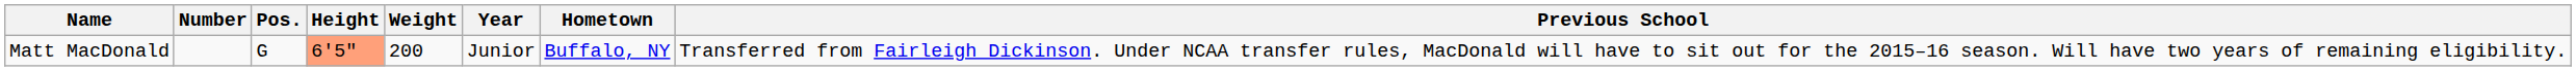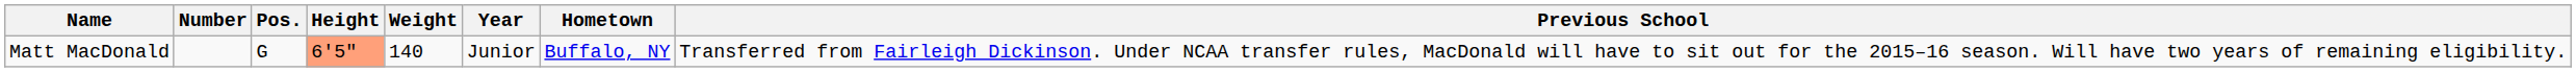 <table class="wikitable sortable" border="1">
 <tr>
 <th>Name</th>
 <th>Number</th>
 <th>Pos.</th>
 <th>Height</th>
 <th>Weight</th>
 <th>Year</th>
 <th>Hometown</th>
 <th class="unsortable">Previous School</th>
 </tr>
 <tr>
 <td>Matt MacDonald</td>
 <td></td>
 <td>G</td>
 <td style="background: lightsalmon;">6'5"</td>
-<td>200</td>
+<td>140</td>
 <td>Junior</td>
 <td><a href='#'>Buffalo, NY</a></td>
 <td>Transferred from <a href='#'>Fairleigh Dickinson</a>. Under NCAA transfer rules, MacDonald will have to sit out for the 2015–16 season. Will have two years of remaining eligibility.</td>
 </tr>
 </table>
